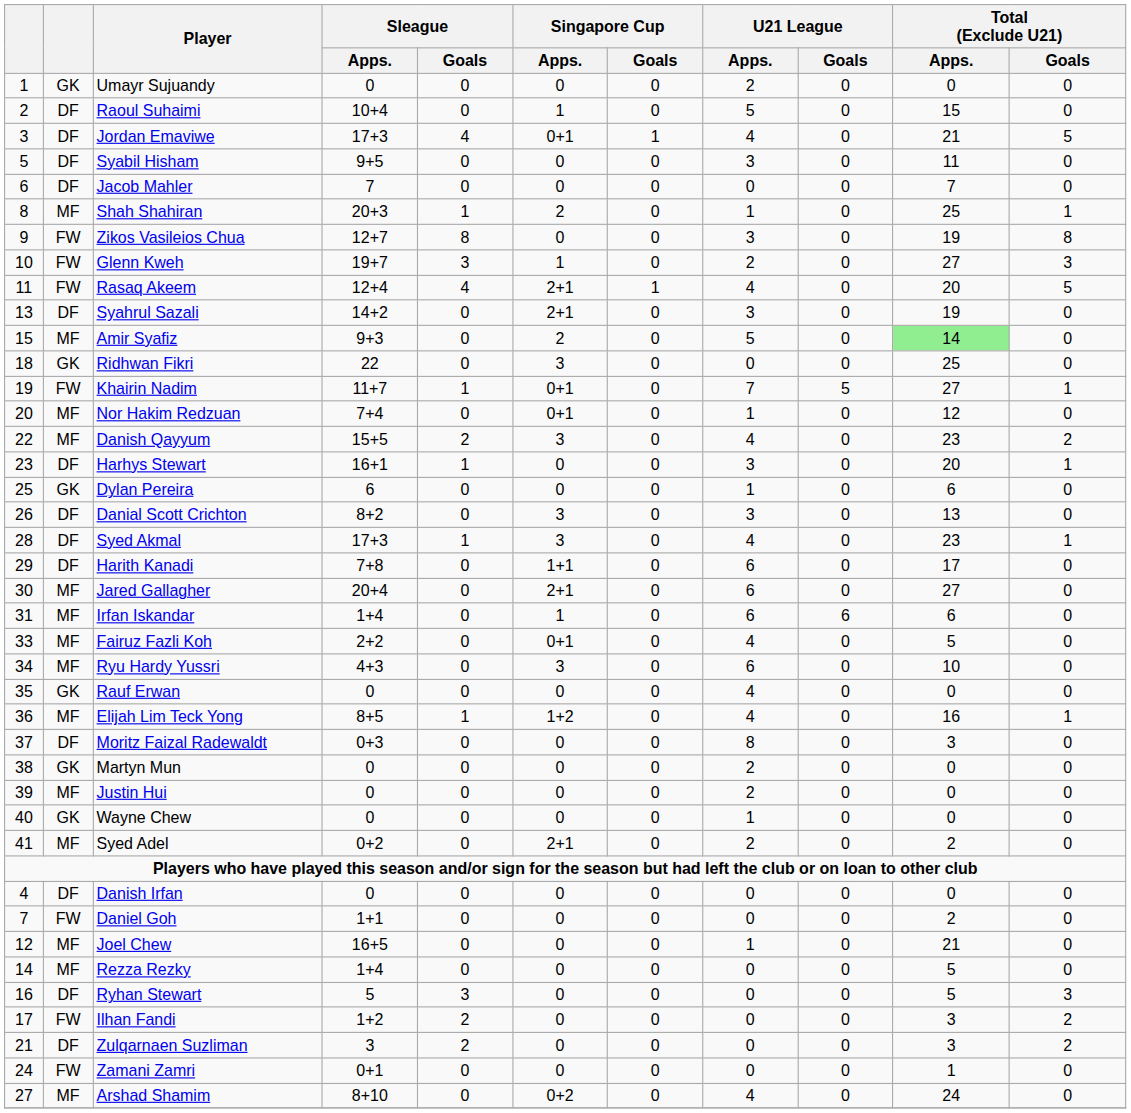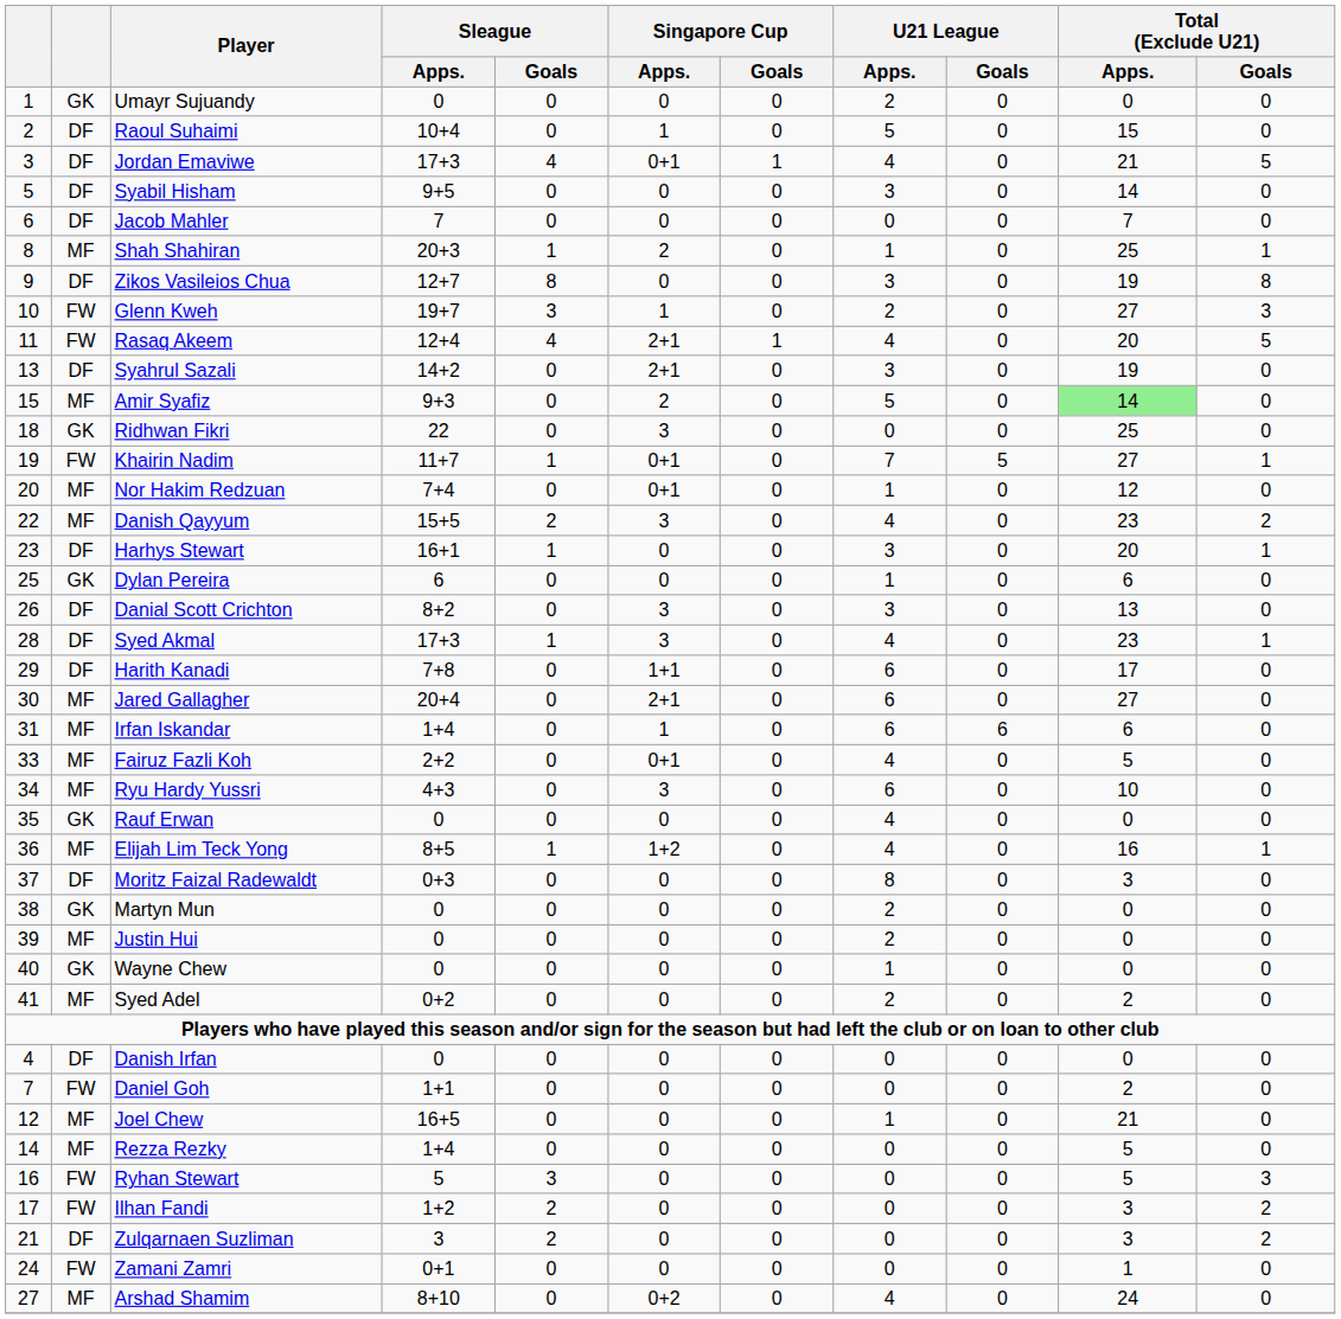 <table class="wikitable" style="text-align:center; font-size:90%; width:80%;">
 <tr>
 <th rowspan=2></th>
 <th rowspan=2></th>
 <th rowspan=2 width="200">Player</th>
 <th colspan=2 width="105">Sleague</th>
 <th colspan=2 width="105">Singapore Cup</th>
 <th colspan=2 width="105">U21 League</th>
 <th colspan=2 width="130">Total <br> (Exclude U21)</th>
 </tr>
 <tr>
 <th>Apps.</th>
 <th>Goals</th>
 <th>Apps.</th>
 <th>Goals</th>
 <th>Apps.</th>
 <th>Goals</th>
 <th>Apps.</th>
 <th>Goals</th>
 </tr>
 <tr>
 <td>1</td>
 <td>GK</td>
 <td align="left"> Umayr Sujuandy</td>
 <td>0</td>
 <td>0</td>
 <td>0</td>
 <td>0</td>
 <td>2</td>
 <td>0</td>
 <td>0</td>
 <td>0</td>
 </tr>
 <tr>
 <td>2</td>
 <td>DF</td>
 <td align="left"> <a href='#'>Raoul Suhaimi</a></td>
 <td>10+4</td>
 <td>0</td>
 <td>1</td>
 <td>0</td>
 <td>5</td>
 <td>0</td>
 <td>15</td>
 <td>0</td>
 </tr>
 <tr>
 <td>3</td>
 <td>DF</td>
 <td align="left"> <a href='#'>Jordan Emaviwe</a></td>
 <td>17+3</td>
 <td>4</td>
 <td>0+1</td>
 <td>1</td>
 <td>4</td>
 <td>0</td>
 <td>21</td>
 <td>5</td>
 </tr>
 <tr>
 <td>5</td>
 <td>DF</td>
 <td align="left"> <a href='#'>Syabil Hisham</a></td>
 <td>9+5</td>
 <td>0</td>
 <td>0</td>
 <td>0</td>
 <td>3</td>
 <td>0</td>
-<td>11</td>
+<td>14</td>
 <td>0</td>
 </tr>
 <tr>
 <td>6</td>
 <td>DF</td>
 <td align="left"> <a href='#'>Jacob Mahler</a></td>
 <td>7</td>
 <td>0</td>
 <td>0</td>
 <td>0</td>
 <td>0</td>
 <td>0</td>
 <td>7</td>
 <td>0</td>
 </tr>
 <tr>
 <td>8</td>
 <td>MF</td>
 <td align="left"> <a href='#'>Shah Shahiran</a></td>
 <td>20+3</td>
 <td>1</td>
 <td>2</td>
 <td>0</td>
 <td>1</td>
 <td>0</td>
 <td>25</td>
 <td>1</td>
 </tr>
 <tr>
 <td>9</td>
-<td>FW</td>
+<td>DF</td>
 <td align="left"> <a href='#'>Zikos Vasileios Chua</a></td>
 <td>12+7</td>
 <td>8</td>
 <td>0</td>
 <td>0</td>
 <td>3</td>
 <td>0</td>
 <td>19</td>
 <td>8</td>
 </tr>
 <tr>
 <td>10</td>
 <td>FW</td>
 <td align="left"> <a href='#'>Glenn Kweh</a></td>
 <td>19+7</td>
 <td>3</td>
 <td>1</td>
 <td>0</td>
 <td>2</td>
 <td>0</td>
 <td>27</td>
 <td>3</td>
 </tr>
 <tr>
 <td>11</td>
 <td>FW</td>
 <td align="left"> <a href='#'>Rasaq Akeem</a></td>
 <td>12+4</td>
 <td>4</td>
 <td>2+1</td>
 <td>1</td>
 <td>4</td>
 <td>0</td>
 <td>20</td>
 <td>5</td>
 </tr>
 <tr>
 <td>13</td>
 <td>DF</td>
 <td align="left"> <a href='#'>Syahrul Sazali</a></td>
 <td>14+2</td>
 <td>0</td>
 <td>2+1</td>
 <td>0</td>
 <td>3</td>
 <td>0</td>
 <td>19</td>
 <td>0</td>
 </tr>
 <tr>
 <td>15</td>
 <td>MF</td>
 <td align="left"> <a href='#'>Amir Syafiz</a></td>
 <td>9+3</td>
 <td>0</td>
 <td>2</td>
 <td>0</td>
 <td>5</td>
 <td>0</td>
 <td style="background: lightgreen;">14</td>
 <td>0</td>
 </tr>
 <tr>
 <td>18</td>
 <td>GK</td>
 <td align="left"> <a href='#'>Ridhwan Fikri</a></td>
 <td>22</td>
 <td>0</td>
 <td>3</td>
 <td>0</td>
 <td>0</td>
 <td>0</td>
 <td>25</td>
 <td>0</td>
 </tr>
 <tr>
 <td>19</td>
 <td>FW</td>
 <td align="left"> <a href='#'>Khairin Nadim</a></td>
 <td>11+7</td>
 <td>1</td>
 <td>0+1</td>
 <td>0</td>
 <td>7</td>
 <td>5</td>
 <td>27</td>
 <td>1</td>
 </tr>
 <tr>
 <td>20</td>
 <td>MF</td>
 <td align="left"> <a href='#'>Nor Hakim Redzuan</a></td>
 <td>7+4</td>
 <td>0</td>
 <td>0+1</td>
 <td>0</td>
 <td>1</td>
 <td>0</td>
 <td>12</td>
 <td>0</td>
 </tr>
 <tr>
 <td>22</td>
 <td>MF</td>
 <td align="left"> <a href='#'>Danish Qayyum</a></td>
 <td>15+5</td>
 <td>2</td>
 <td>3</td>
 <td>0</td>
 <td>4</td>
 <td>0</td>
 <td>23</td>
 <td>2</td>
 </tr>
 <tr>
 <td>23</td>
 <td>DF</td>
 <td align="left"> <a href='#'>Harhys Stewart</a></td>
 <td>16+1</td>
 <td>1</td>
 <td>0</td>
 <td>0</td>
 <td>3</td>
 <td>0</td>
 <td>20</td>
 <td>1</td>
 </tr>
 <tr>
 <td>25</td>
 <td>GK</td>
 <td align="left"> <a href='#'>Dylan Pereira</a></td>
 <td>6</td>
 <td>0</td>
 <td>0</td>
 <td>0</td>
 <td>1</td>
 <td>0</td>
 <td>6</td>
 <td>0</td>
 </tr>
 <tr>
 <td>26</td>
 <td>DF</td>
 <td align="left"> <a href='#'>Danial Scott Crichton</a></td>
 <td>8+2</td>
 <td>0</td>
 <td>3</td>
 <td>0</td>
 <td>3</td>
 <td>0</td>
 <td>13</td>
 <td>0</td>
 </tr>
 <tr>
 <td>28</td>
 <td>DF</td>
 <td align="left"> <a href='#'>Syed Akmal</a></td>
 <td>17+3</td>
 <td>1</td>
 <td>3</td>
 <td>0</td>
 <td>4</td>
 <td>0</td>
 <td>23</td>
 <td>1</td>
 </tr>
 <tr>
 <td>29</td>
 <td>DF</td>
 <td align="left"> <a href='#'>Harith Kanadi</a></td>
 <td>7+8</td>
 <td>0</td>
 <td>1+1</td>
 <td>0</td>
 <td>6</td>
 <td>0</td>
 <td>17</td>
 <td>0</td>
 </tr>
 <tr>
 <td>30</td>
 <td>MF</td>
 <td align="left"> <a href='#'>Jared Gallagher</a></td>
 <td>20+4</td>
 <td>0</td>
 <td>2+1</td>
 <td>0</td>
 <td>6</td>
 <td>0</td>
 <td>27</td>
 <td>0</td>
 </tr>
 <tr>
 <td>31</td>
 <td>MF</td>
 <td align="left"> <a href='#'>Irfan Iskandar</a></td>
 <td>1+4</td>
 <td>0</td>
 <td>1</td>
 <td>0</td>
 <td>6</td>
 <td>6</td>
 <td>6</td>
 <td>0</td>
 </tr>
 <tr>
 <td>33</td>
 <td>MF</td>
 <td align="left"> <a href='#'>Fairuz Fazli Koh</a></td>
 <td>2+2</td>
 <td>0</td>
 <td>0+1</td>
 <td>0</td>
 <td>4</td>
 <td>0</td>
 <td>5</td>
 <td>0</td>
 </tr>
 <tr>
 <td>34</td>
 <td>MF</td>
 <td align="left"> <a href='#'>Ryu Hardy Yussri</a></td>
 <td>4+3</td>
 <td>0</td>
 <td>3</td>
 <td>0</td>
 <td>6</td>
 <td>0</td>
 <td>10</td>
 <td>0</td>
 </tr>
 <tr>
 <td>35</td>
 <td>GK</td>
 <td align="left"> <a href='#'>Rauf Erwan</a></td>
 <td>0</td>
 <td>0</td>
 <td>0</td>
 <td>0</td>
 <td>4</td>
 <td>0</td>
 <td>0</td>
 <td>0</td>
 </tr>
 <tr>
 <td>36</td>
 <td>MF</td>
 <td align="left"> <a href='#'>Elijah Lim Teck Yong</a></td>
 <td>8+5</td>
 <td>1</td>
 <td>1+2</td>
 <td>0</td>
 <td>4</td>
 <td>0</td>
 <td>16</td>
 <td>1</td>
 </tr>
 <tr>
 <td>37</td>
 <td>DF</td>
 <td align="left"> <a href='#'>Moritz Faizal Radewaldt</a></td>
 <td>0+3</td>
 <td>0</td>
 <td>0</td>
 <td>0</td>
 <td>8</td>
 <td>0</td>
 <td>3</td>
 <td>0</td>
 </tr>
 <tr>
 <td>38</td>
 <td>GK</td>
 <td align="left"> Martyn Mun</td>
 <td>0</td>
 <td>0</td>
 <td>0</td>
 <td>0</td>
 <td>2</td>
 <td>0</td>
 <td>0</td>
 <td>0</td>
 </tr>
 <tr>
 <td>39</td>
 <td>MF</td>
 <td align="left"> <a href='#'>Justin Hui</a></td>
 <td>0</td>
 <td>0</td>
 <td>0</td>
 <td>0</td>
 <td>2</td>
 <td>0</td>
 <td>0</td>
 <td>0</td>
 </tr>
 <tr>
 <td>40</td>
 <td>GK</td>
 <td align="left"> Wayne Chew</td>
 <td>0</td>
 <td>0</td>
 <td>0</td>
 <td>0</td>
 <td>1</td>
 <td>0</td>
 <td>0</td>
 <td>0</td>
 </tr>
 <tr>
 <td>41</td>
 <td>MF</td>
 <td align="left"> Syed Adel</td>
 <td>0+2</td>
 <td>0</td>
-<td>2+1</td>
+<td>0</td>
 <td>0</td>
 <td>2</td>
 <td>0</td>
 <td>2</td>
 <td>0</td>
 </tr>
 <tr>
 <td colspan="17"><strong>Players who have played this season and/or sign for the season but had left the club or on loan to other club</strong></td>
 </tr>
 <tr>
 <td>4</td>
 <td>DF</td>
 <td align="left"> <a href='#'>Danish Irfan</a></td>
 <td>0</td>
 <td>0</td>
 <td>0</td>
 <td>0</td>
 <td>0</td>
 <td>0</td>
 <td>0</td>
 <td>0</td>
 </tr>
 <tr>
 <td>7</td>
 <td>FW</td>
 <td align="left"> <a href='#'>Daniel Goh</a></td>
 <td>1+1</td>
 <td>0</td>
 <td>0</td>
 <td>0</td>
 <td>0</td>
 <td>0</td>
 <td>2</td>
 <td>0</td>
 </tr>
 <tr>
 <td>12</td>
 <td>MF</td>
 <td align="left"> <a href='#'>Joel Chew</a></td>
 <td>16+5</td>
 <td>0</td>
 <td>0</td>
 <td>0</td>
 <td>1</td>
 <td>0</td>
 <td>21</td>
 <td>0</td>
 </tr>
 <tr>
 <td>14</td>
 <td>MF</td>
 <td align="left"> <a href='#'>Rezza Rezky</a></td>
 <td>1+4</td>
 <td>0</td>
 <td>0</td>
 <td>0</td>
 <td>0</td>
 <td>0</td>
 <td>5</td>
 <td>0</td>
 </tr>
 <tr>
 <td>16</td>
-<td>DF</td>
+<td>FW</td>
 <td align="left"> <a href='#'>Ryhan Stewart</a></td>
 <td>5</td>
 <td>3</td>
 <td>0</td>
 <td>0</td>
 <td>0</td>
 <td>0</td>
 <td>5</td>
 <td>3</td>
 </tr>
 <tr>
 <td>17</td>
 <td>FW</td>
 <td align="left"> <a href='#'>Ilhan Fandi</a></td>
 <td>1+2</td>
 <td>2</td>
 <td>0</td>
 <td>0</td>
 <td>0</td>
 <td>0</td>
 <td>3</td>
 <td>2</td>
 </tr>
 <tr>
 <td>21</td>
 <td>DF</td>
 <td align="left"> <a href='#'>Zulqarnaen Suzliman</a></td>
 <td>3</td>
 <td>2</td>
 <td>0</td>
 <td>0</td>
 <td>0</td>
 <td>0</td>
 <td>3</td>
 <td>2</td>
 </tr>
 <tr>
 <td>24</td>
 <td>FW</td>
 <td align="left"> <a href='#'>Zamani Zamri</a></td>
 <td>0+1</td>
 <td>0</td>
 <td>0</td>
 <td>0</td>
 <td>0</td>
 <td>0</td>
 <td>1</td>
 <td>0</td>
 </tr>
 <tr>
 <td>27</td>
 <td>MF</td>
 <td align="left"> <a href='#'>Arshad Shamim</a></td>
 <td>8+10</td>
 <td>0</td>
 <td>0+2</td>
 <td>0</td>
 <td>4</td>
 <td>0</td>
 <td>24</td>
 <td>0</td>
 </tr>
 <tr>
 </tr>
 </table>
